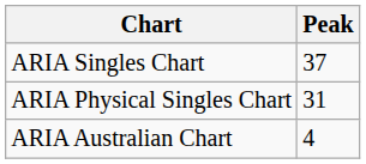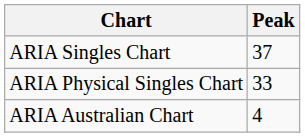 <table class="wikitable">
 <tr>
 <th>Chart</th>
 <th>Peak</th>
 </tr>
 <tr>
 <td>ARIA Singles Chart</td>
 <td>37</td>
 </tr>
 <tr>
 <td>ARIA Physical Singles Chart</td>
-<td>31</td>
+<td>33</td>
 </tr>
 <tr>
 <td>ARIA Australian Chart</td>
 <td>4</td>
 </tr>
 </table>
